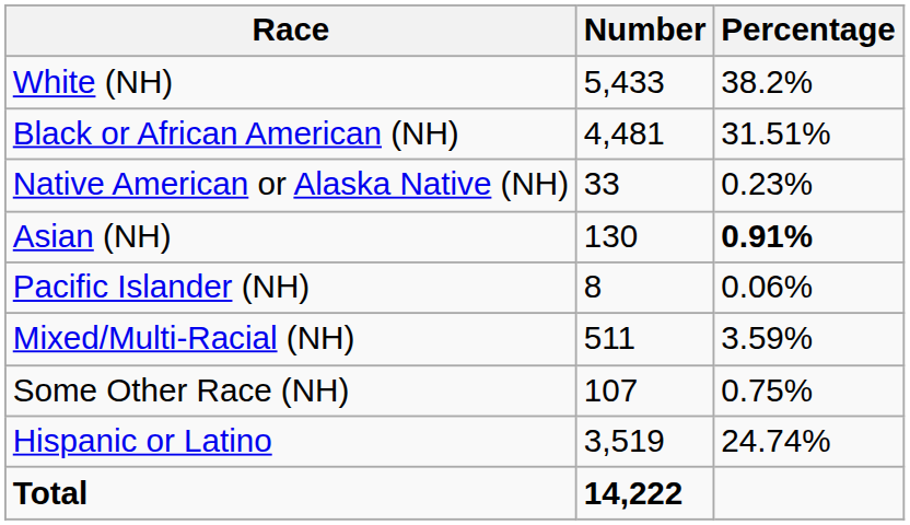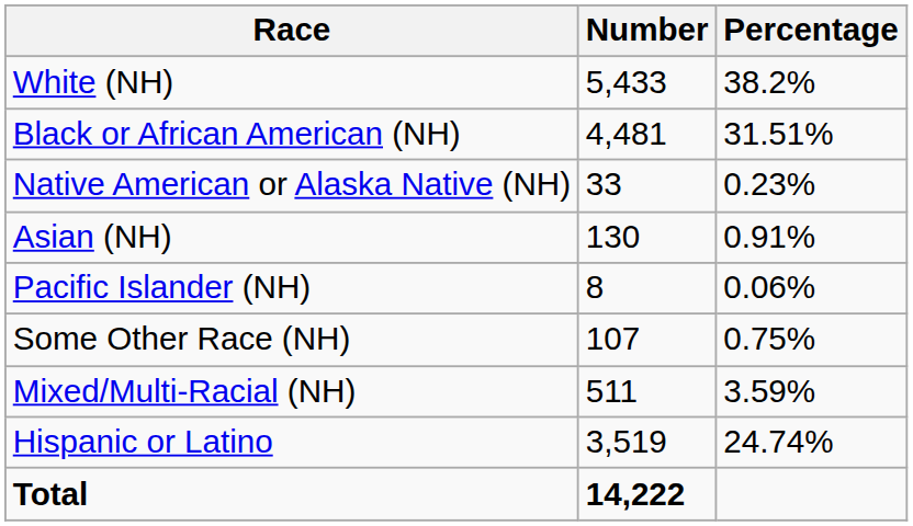 <table class="wikitable">
 <tr>
 <th>Race</th>
 <th>Number</th>
 <th>Percentage</th>
 </tr>
 <tr>
 <td><a href='#'>White</a> (NH)</td>
 <td>5,433</td>
 <td>38.2%</td>
 </tr>
 <tr>
 <td><a href='#'>Black or African American</a> (NH)</td>
 <td>4,481</td>
 <td>31.51%</td>
 </tr>
 <tr>
 <td><a href='#'>Native American</a> or <a href='#'>Alaska Native</a> (NH)</td>
 <td>33</td>
 <td>0.23%</td>
 </tr>
 <tr>
 <td><a href='#'>Asian</a> (NH)</td>
 <td>130</td>
-<td><strong>0.91%</strong></td>
+<td>0.91%</td>
 </tr>
 <tr>
 <td><a href='#'>Pacific Islander</a> (NH)</td>
 <td>8</td>
 <td>0.06%</td>
 </tr>
 <tr>
+<td>Some Other Race (NH)</td>
+<td>107</td>
+<td>0.75%</td>
+</tr>
+<tr>
 <td><a href='#'>Mixed/Multi-Racial</a> (NH)</td>
 <td>511</td>
 <td>3.59%</td>
-</tr>
-<tr>
-<td>Some Other Race (NH)</td>
-<td>107</td>
-<td>0.75%</td>
 </tr>
 <tr>
 <td><a href='#'>Hispanic or Latino</a></td>
 <td>3,519</td>
 <td>24.74%</td>
 </tr>
 <tr>
 <td><strong>Total</strong></td>
 <td><strong>14,222</strong></td>
 <td></td>
 </tr>
 </table>
